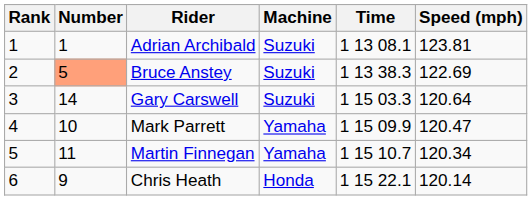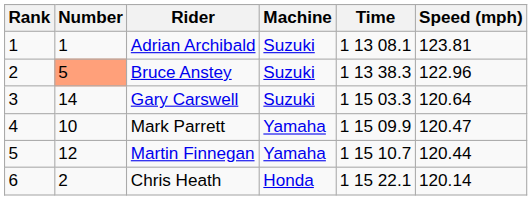 <table class="wikitable">
 <tr>
 <th>Rank</th>
 <th>Number</th>
 <th>Rider</th>
 <th>Machine</th>
 <th>Time</th>
 <th>Speed (mph)</th>
 </tr>
 <tr>
 <td>1</td>
 <td>1</td>
 <td> <a href='#'>Adrian Archibald</a></td>
 <td><a href='#'>Suzuki</a></td>
 <td>1 13 08.1</td>
 <td>123.81</td>
 </tr>
 <tr>
 <td>2</td>
 <td style="background: lightsalmon;">5</td>
 <td> <a href='#'>Bruce Anstey</a></td>
 <td><a href='#'>Suzuki</a></td>
 <td>1 13 38.3</td>
-<td>122.69</td>
+<td>122.96</td>
 </tr>
 <tr>
 <td>3</td>
 <td>14</td>
 <td> <a href='#'>Gary Carswell</a></td>
 <td><a href='#'>Suzuki</a></td>
 <td>1 15 03.3</td>
 <td>120.64</td>
 </tr>
 <tr>
 <td>4</td>
 <td>10</td>
 <td> Mark Parrett</td>
 <td><a href='#'>Yamaha</a></td>
 <td>1 15 09.9</td>
 <td>120.47</td>
 </tr>
 <tr>
 <td>5</td>
-<td>11</td>
+<td>12</td>
 <td> <a href='#'>Martin Finnegan</a></td>
 <td><a href='#'>Yamaha</a></td>
 <td>1 15 10.7</td>
-<td>120.34</td>
+<td>120.44</td>
 </tr>
 <tr>
 <td>6</td>
-<td>9</td>
+<td>2</td>
 <td> Chris Heath</td>
 <td><a href='#'>Honda</a></td>
 <td>1 15 22.1</td>
 <td>120.14</td>
 </tr>
 </table>
